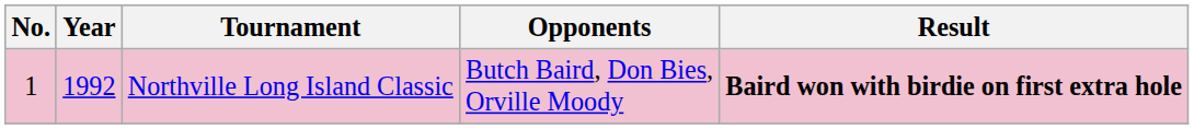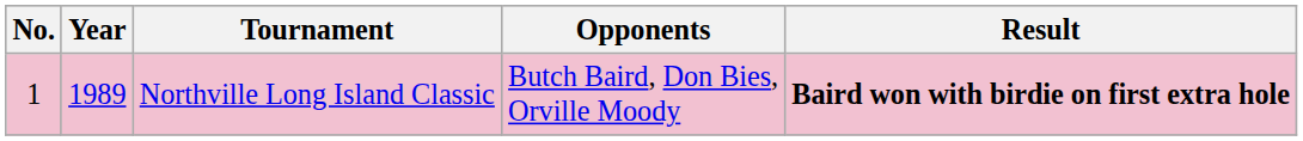 <table class="wikitable" style="font-size:95%;">
 <tr>
 <th>No.</th>
 <th>Year</th>
 <th>Tournament</th>
 <th>Opponents</th>
 <th>Result</th>
 </tr>
 <tr style="background:#F2C1D1;">
 <td align=center>1</td>
-<td><a href='#'>1992</a></td>
+<td><a href='#'>1989</a></td>
 <td><a href='#'>Northville Long Island Classic</a></td>
 <td> <a href='#'>Butch Baird</a>,  <a href='#'>Don Bies</a>,<br> <a href='#'>Orville Moody</a></td>
 <td><strong>Baird won with birdie on first extra hole</strong></td>
 </tr>
 </table>
